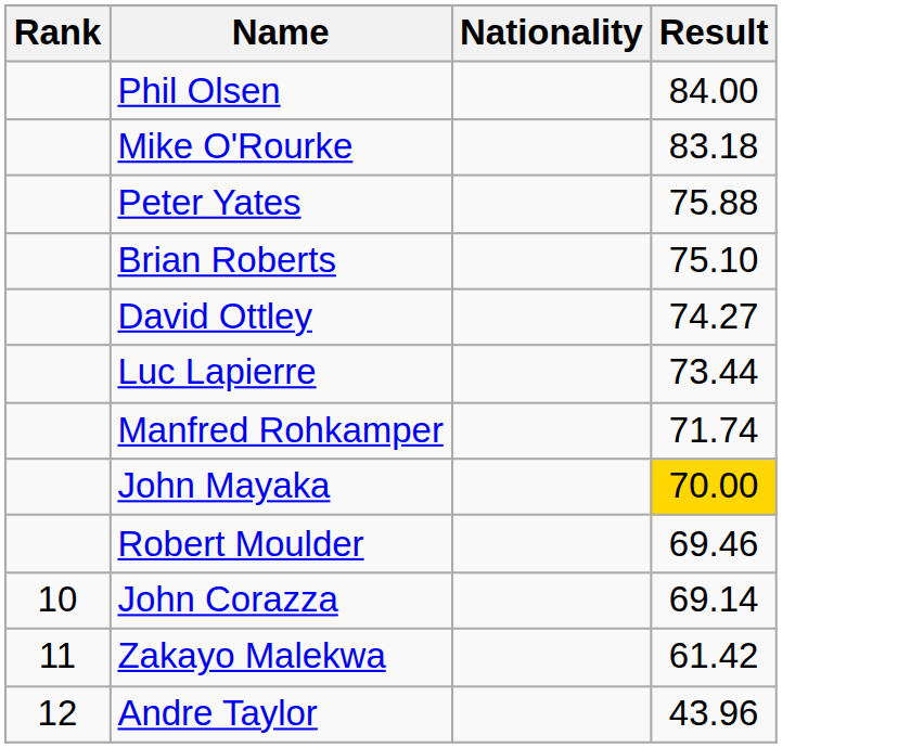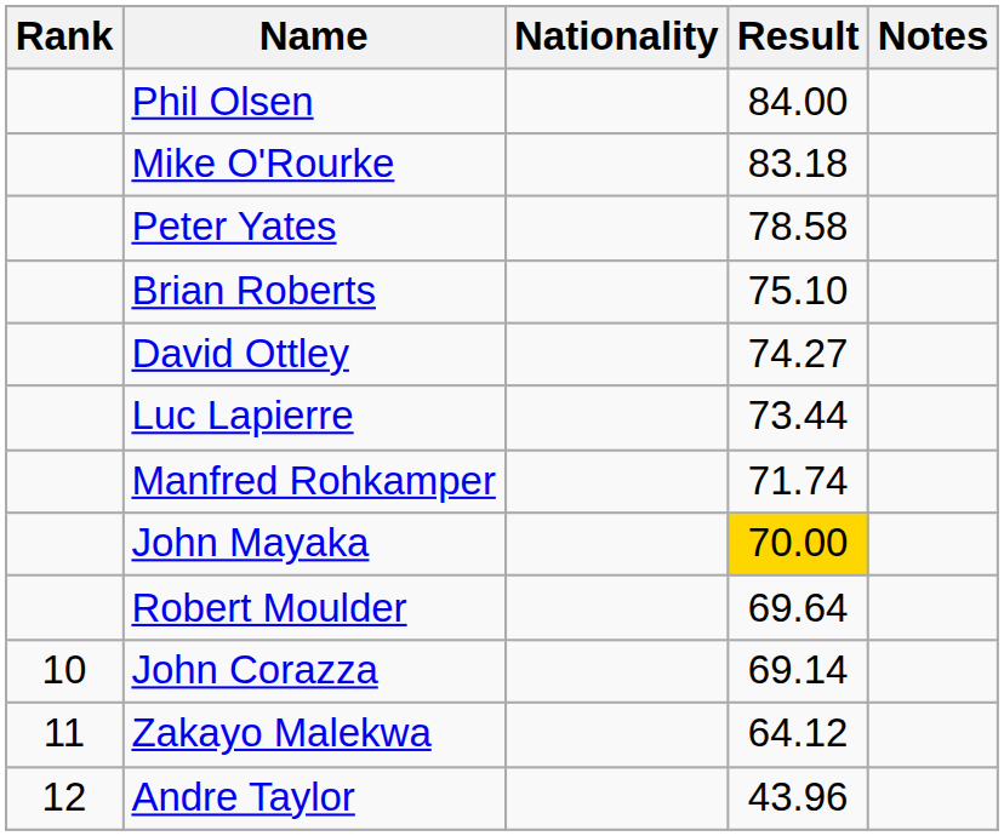 <table class="wikitable sortable" style=" text-align:center">
 <tr>
 <th>Rank</th>
 <th>Name</th>
 <th>Nationality</th>
 <th>Result</th>
+<th>Notes</th>
 </tr>
 <tr>
 <td></td>
 <td align=left><a href='#'>Phil Olsen</a></td>
 <td align=left></td>
 <td>84.00</td>
+<td></td>
 </tr>
 <tr>
 <td></td>
 <td align=left><a href='#'>Mike O'Rourke</a></td>
 <td align=left></td>
 <td>83.18</td>
+<td></td>
 </tr>
 <tr>
 <td></td>
 <td align=left><a href='#'>Peter Yates</a></td>
 <td align=left></td>
-<td>75.88</td>
+<td>78.58</td>
+<td></td>
 </tr>
 <tr>
 <td></td>
 <td align=left><a href='#'>Brian Roberts</a></td>
 <td align=left></td>
 <td>75.10</td>
+<td></td>
 </tr>
 <tr>
 <td></td>
 <td align=left><a href='#'>David Ottley</a></td>
 <td align=left></td>
 <td>74.27</td>
+<td></td>
 </tr>
 <tr>
 <td></td>
 <td align=left><a href='#'>Luc Lapierre</a></td>
 <td align=left></td>
 <td>73.44</td>
+<td></td>
 </tr>
 <tr>
 <td></td>
 <td align=left><a href='#'>Manfred Rohkamper</a></td>
 <td align=left></td>
 <td>71.74</td>
+<td></td>
 </tr>
 <tr>
 <td></td>
 <td align=left><a href='#'>John Mayaka</a></td>
 <td align=left></td>
 <td style="background: gold;">70.00</td>
+<td></td>
 </tr>
 <tr>
 <td></td>
 <td align=left><a href='#'>Robert Moulder</a></td>
 <td align=left></td>
-<td>69.46</td>
+<td>69.64</td>
+<td></td>
 </tr>
 <tr>
 <td>10</td>
 <td align=left><a href='#'>John Corazza</a></td>
 <td align=left></td>
 <td>69.14</td>
+<td></td>
 </tr>
 <tr>
 <td>11</td>
 <td align=left><a href='#'>Zakayo Malekwa</a></td>
 <td align=left></td>
-<td>61.42</td>
+<td>64.12</td>
+<td></td>
 </tr>
 <tr>
 <td>12</td>
 <td align=left><a href='#'>Andre Taylor</a></td>
 <td align=left></td>
 <td>43.96</td>
+<td></td>
 </tr>
 </table>
